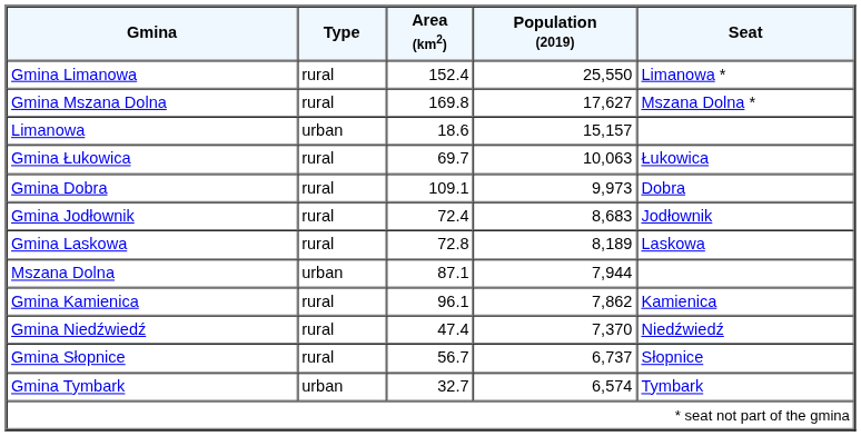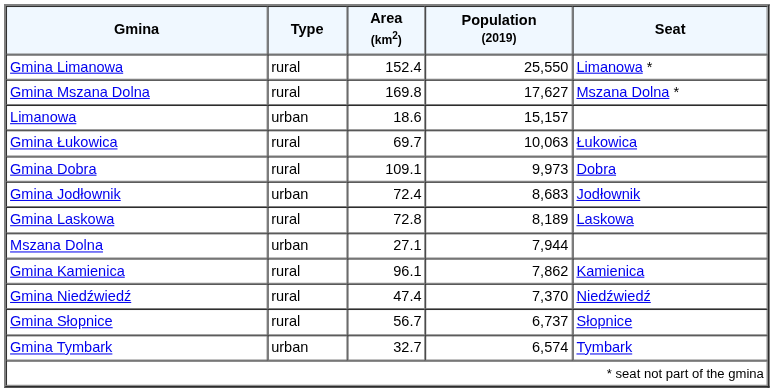 <table width="60%" border="2" cellpadding="3" cellspacing="0" style="font-size:90%;line-height:120%;">
 <tr bgcolor="F0F8FF">
 <td style="text-align:center;"><strong>Gmina</strong></td>
 <td style="text-align:center;"><strong>Type</strong></td>
 <td style="text-align:center;"><strong>Area<br><small>(km<sup>2</sup>)</small></strong></td>
 <td style="text-align:center;"><strong>Population<br><small>(2019)</small></strong></td>
 <td style="text-align:center;"><strong>Seat</strong></td>
 </tr>
 <tr>
 <td><a href='#'>Gmina Limanowa</a></td>
 <td>rural</td>
 <td style="text-align:right;">152.4</td>
 <td style="text-align:right;">25,550</td>
 <td><a href='#'>Limanowa</a> *</td>
 </tr>
 <tr>
 <td><a href='#'>Gmina Mszana Dolna</a></td>
 <td>rural</td>
 <td style="text-align:right;">169.8</td>
 <td style="text-align:right;">17,627</td>
 <td><a href='#'>Mszana Dolna</a> *</td>
 </tr>
 <tr>
 <td><a href='#'>Limanowa</a></td>
 <td>urban</td>
 <td style="text-align:right;">18.6</td>
 <td style="text-align:right;">15,157</td>
 <td> </td>
 </tr>
 <tr>
 <td><a href='#'>Gmina Łukowica</a></td>
 <td>rural</td>
 <td style="text-align:right;">69.7</td>
 <td style="text-align:right;">10,063</td>
 <td><a href='#'>Łukowica</a></td>
 </tr>
 <tr>
 <td><a href='#'>Gmina Dobra</a></td>
 <td>rural</td>
 <td style="text-align:right;">109.1</td>
 <td style="text-align:right;">9,973</td>
 <td><a href='#'>Dobra</a></td>
 </tr>
 <tr>
 <td><a href='#'>Gmina Jodłownik</a></td>
-<td>rural</td>
+<td>urban</td>
 <td style="text-align:right;">72.4</td>
 <td style="text-align:right;">8,683</td>
 <td><a href='#'>Jodłownik</a></td>
 </tr>
 <tr>
 <td><a href='#'>Gmina Laskowa</a></td>
 <td>rural</td>
 <td style="text-align:right;">72.8</td>
 <td style="text-align:right;">8,189</td>
 <td><a href='#'>Laskowa</a></td>
 </tr>
 <tr>
 <td><a href='#'>Mszana Dolna</a></td>
 <td>urban</td>
-<td style="text-align:right;">87.1</td>
+<td style="text-align:right;">27.1</td>
 <td style="text-align:right;">7,944</td>
 <td> </td>
 </tr>
 <tr>
 <td><a href='#'>Gmina Kamienica</a></td>
 <td>rural</td>
 <td style="text-align:right;">96.1</td>
 <td style="text-align:right;">7,862</td>
 <td><a href='#'>Kamienica</a></td>
 </tr>
 <tr>
 <td><a href='#'>Gmina Niedźwiedź</a></td>
 <td>rural</td>
 <td style="text-align:right;">47.4</td>
 <td style="text-align:right;">7,370</td>
 <td><a href='#'>Niedźwiedź</a></td>
 </tr>
 <tr>
 <td><a href='#'>Gmina Słopnice</a></td>
 <td>rural</td>
 <td style="text-align:right;">56.7</td>
 <td style="text-align:right;">6,737</td>
 <td><a href='#'>Słopnice</a></td>
 </tr>
 <tr>
 <td><a href='#'>Gmina Tymbark</a></td>
 <td>urban</td>
 <td style="text-align:right;">32.7</td>
 <td style="text-align:right;">6,574</td>
 <td><a href='#'>Tymbark</a></td>
 </tr>
 <tr>
 <td colspan=5 style="text-align:right;font-size:90%">* seat not part of the gmina</td>
 </tr>
 <tr>
 </tr>
 </table>
